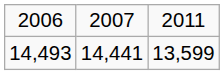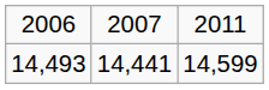 <table class="wikitable" style="text-align:center">
 <tr>
 <td>2006</td>
 <td>2007</td>
 <td>2011</td>
 </tr>
 <tr>
 <td>14,493</td>
 <td>14,441</td>
-<td>13,599</td>
+<td>14,599</td>
 </tr>
 </table>
